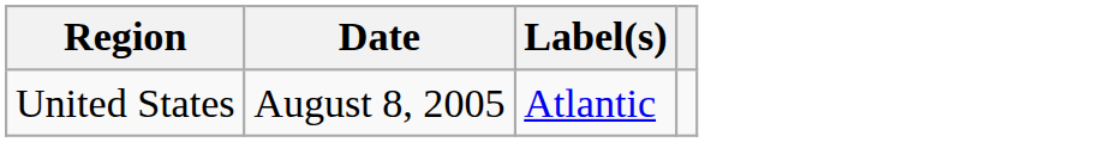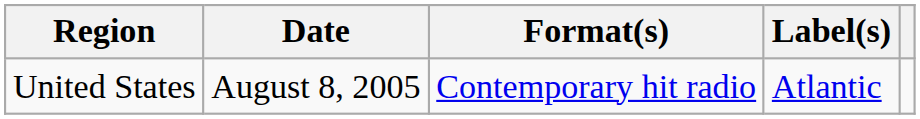 <table class="wikitable">
 <tr>
 <th>Region</th>
 <th>Date</th>
+<th>Format(s)</th>
 <th>Label(s)</th>
 <th></th>
 </tr>
 <tr>
 <td>United States</td>
 <td>August 8, 2005</td>
+<td><a href='#'>Contemporary hit radio</a></td>
 <td><a href='#'>Atlantic</a></td>
 <td></td>
 </tr>
 </table>
